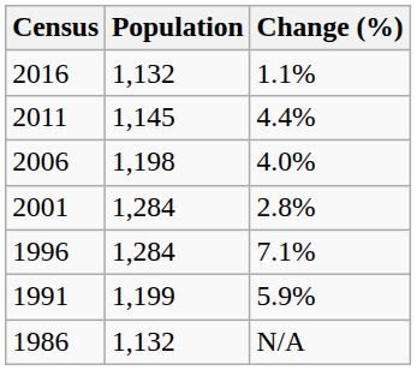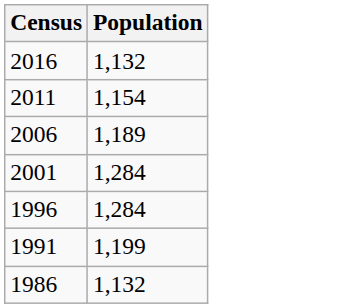 <table class="wikitable">
 <tr>
 <th>Census</th>
 <th>Population</th>
-<th>Change (%)</th>
 </tr>
 <tr>
 <td>2016</td>
 <td>1,132</td>
-<td> 1.1%</td>
 </tr>
 <tr>
 <td>2011</td>
-<td>1,145</td>
-<td> 4.4%</td>
+<td>1,154</td>
 </tr>
 <tr>
 <td>2006</td>
-<td>1,198</td>
-<td> 4.0%</td>
+<td>1,189</td>
 </tr>
 <tr>
 <td>2001</td>
 <td>1,284</td>
-<td> 2.8%</td>
 </tr>
 <tr>
 <td>1996</td>
 <td>1,284</td>
-<td> 7.1%</td>
 </tr>
 <tr>
 <td>1991</td>
 <td>1,199</td>
-<td> 5.9%</td>
 </tr>
 <tr>
 <td>1986</td>
 <td>1,132</td>
-<td>N/A</td>
 </tr>
 </table>
